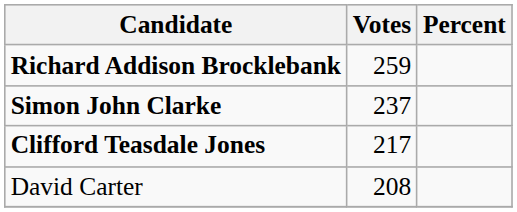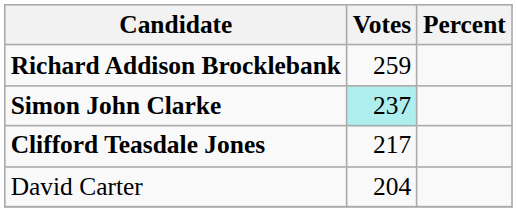 <table class="wikitable">
 <tr>
 <th>Candidate</th>
 <th>Votes</th>
 <th>Percent</th>
 </tr>
 <tr>
 <td style="font-weight:bold;">Richard Addison Brocklebank</td>
 <td style="text-align:right;">259</td>
 <td></td>
 </tr>
 <tr>
 <td style="font-weight:bold;">Simon John Clarke</td>
-<td style="text-align:right;">237</td>
+<td style="background: paleturquoise; text-align:right;">237</td>
 <td></td>
 </tr>
 <tr>
 <td style="font-weight:bold;">Clifford Teasdale Jones</td>
 <td style="text-align:right;">217</td>
 <td></td>
 </tr>
 <tr>
 <td>David Carter</td>
-<td style="text-align:right;">208</td>
+<td style="text-align:right;">204</td>
 <td></td>
 </tr>
 <tr>
 </tr>
 </table>
